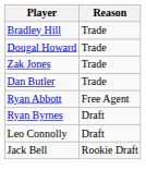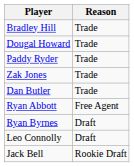 <table class="wikitable sortable">
 <tr>
 <th>Player</th>
 <th>Reason</th>
 </tr>
 <tr>
 <td><a href='#'>Bradley Hill</a></td>
 <td>Trade</td>
 </tr>
 <tr>
 <td><a href='#'>Dougal Howard</a></td>
+<td>Trade</td>
+</tr>
+<tr>
+<td><a href='#'>Paddy Ryder</a></td>
 <td>Trade</td>
 </tr>
 <tr>
 <td><a href='#'>Zak Jones</a></td>
 <td>Trade</td>
 </tr>
 <tr>
 <td><a href='#'>Dan Butler</a></td>
 <td>Trade</td>
 </tr>
 <tr>
 <td><a href='#'>Ryan Abbott</a></td>
 <td>Free Agent</td>
 </tr>
 <tr>
 <td><a href='#'>Ryan Byrnes</a></td>
 <td>Draft</td>
 </tr>
 <tr>
 <td>Leo Connolly</td>
 <td>Draft</td>
 </tr>
 <tr>
 <td>Jack Bell</td>
 <td>Rookie Draft</td>
 </tr>
 </table>
